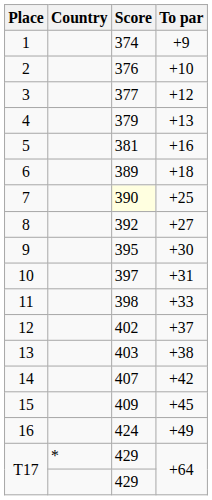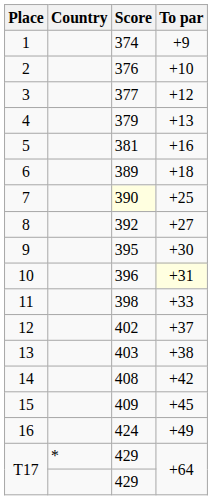 <table class="wikitable" style="font-size:95%;">
 <tr>
 <th>Place</th>
 <th>Country</th>
 <th>Score</th>
 <th>To par</th>
 </tr>
 <tr>
 <td align=center>1</td>
 <td></td>
 <td>374</td>
 <td align=center>+9</td>
 </tr>
 <tr>
 <td align=center>2</td>
 <td></td>
 <td>376</td>
 <td align=center>+10</td>
 </tr>
 <tr>
 <td align=center>3</td>
 <td></td>
 <td>377</td>
 <td align=center>+12</td>
 </tr>
 <tr>
 <td align=center>4</td>
 <td></td>
 <td>379</td>
 <td align=center>+13</td>
 </tr>
 <tr>
 <td align=center>5</td>
 <td></td>
 <td>381</td>
 <td align=center>+16</td>
 </tr>
 <tr>
 <td align=center>6</td>
 <td></td>
 <td>389</td>
 <td align=center>+18</td>
 </tr>
 <tr>
 <td align=center>7</td>
 <td></td>
 <td style="background: lightyellow;">390</td>
 <td align=center>+25</td>
 </tr>
 <tr>
 <td align=center>8</td>
 <td></td>
 <td>392</td>
 <td align=center>+27</td>
 </tr>
 <tr>
 <td align=center>9</td>
 <td></td>
 <td>395</td>
 <td align=center>+30</td>
 </tr>
 <tr>
 <td align=center>10</td>
 <td></td>
-<td>397</td>
-<td align=center>+31</td>
+<td>396</td>
+<td align=center style="background: lightyellow;">+31</td>
 </tr>
 <tr>
 <td align=center>11</td>
 <td></td>
 <td>398</td>
 <td align=center>+33</td>
 </tr>
 <tr>
 <td align=center>12</td>
 <td></td>
 <td>402</td>
 <td align=center>+37</td>
 </tr>
 <tr>
 <td align=center>13</td>
 <td></td>
 <td>403</td>
 <td align=center>+38</td>
 </tr>
 <tr>
 <td align=center>14</td>
 <td></td>
-<td>407</td>
+<td>408</td>
 <td align=center>+42</td>
 </tr>
 <tr>
 <td align=center>15</td>
 <td></td>
 <td>409</td>
 <td align=center>+45</td>
 </tr>
 <tr>
 <td align=center>16</td>
 <td></td>
 <td>424</td>
 <td align=center>+49</td>
 </tr>
 <tr>
 <td rowspan="2" align=center>T17</td>
 <td> *</td>
 <td>429</td>
 <td rowspan="2" align=center>+64</td>
 </tr>
 <tr>
 <td></td>
 <td>429</td>
 </tr>
 </table>
